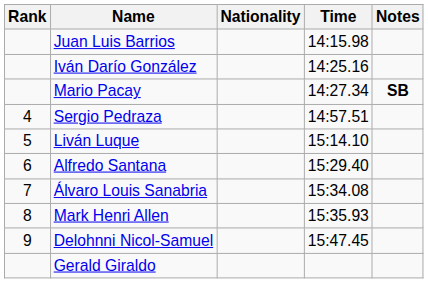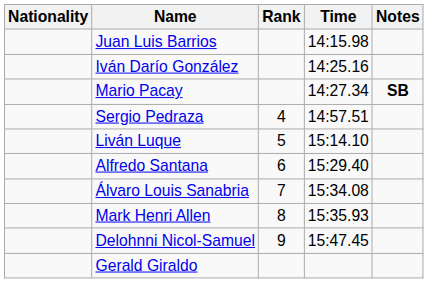 <table class="wikitable sortable" style="text-align:center">
 <tr>
+<th>Nationality</th>
+<th>Name</th>
 <th>Rank</th>
-<th>Name</th>
-<th>Nationality</th>
 <th>Time</th>
 <th>Notes</th>
 </tr>
 <tr>
+<td align=left></td>
+<td align=left><a href='#'>Juan Luis Barrios</a></td>
 <td></td>
-<td align=left><a href='#'>Juan Luis Barrios</a></td>
-<td align=left></td>
 <td>14:15.98</td>
 <td></td>
 </tr>
 <tr>
+<td align=left></td>
+<td align=left><a href='#'>Iván Darío González</a></td>
 <td></td>
-<td align=left><a href='#'>Iván Darío González</a></td>
-<td align=left></td>
 <td>14:25.16</td>
 <td></td>
 </tr>
 <tr>
+<td align=left></td>
+<td align=left><a href='#'>Mario Pacay</a></td>
 <td></td>
-<td align=left><a href='#'>Mario Pacay</a></td>
-<td align=left></td>
 <td>14:27.34</td>
 <td><strong>SB</strong></td>
 </tr>
 <tr>
+<td align=left></td>
+<td align=left><a href='#'>Sergio Pedraza</a></td>
 <td>4</td>
-<td align=left><a href='#'>Sergio Pedraza</a></td>
-<td align=left></td>
 <td>14:57.51</td>
 <td></td>
 </tr>
 <tr>
+<td align=left></td>
+<td align=left><a href='#'>Liván Luque</a></td>
 <td>5</td>
-<td align=left><a href='#'>Liván Luque</a></td>
-<td align=left></td>
 <td>15:14.10</td>
 <td></td>
 </tr>
 <tr>
+<td align=left></td>
+<td align=left><a href='#'>Alfredo Santana</a></td>
 <td>6</td>
-<td align=left><a href='#'>Alfredo Santana</a></td>
-<td align=left></td>
 <td>15:29.40</td>
 <td></td>
 </tr>
 <tr>
+<td align=left></td>
+<td align=left><a href='#'>Álvaro Louis Sanabria</a></td>
 <td>7</td>
-<td align=left><a href='#'>Álvaro Louis Sanabria</a></td>
-<td align=left></td>
 <td>15:34.08</td>
 <td></td>
 </tr>
 <tr>
+<td align=left></td>
+<td align=left><a href='#'>Mark Henri Allen</a></td>
 <td>8</td>
-<td align=left><a href='#'>Mark Henri Allen</a></td>
-<td align=left></td>
 <td>15:35.93</td>
 <td></td>
 </tr>
 <tr>
+<td align=left></td>
+<td align=left><a href='#'>Delohnni Nicol-Samuel</a></td>
 <td>9</td>
-<td align=left><a href='#'>Delohnni Nicol-Samuel</a></td>
-<td align=left></td>
 <td>15:47.45</td>
 <td></td>
 </tr>
 <tr>
+<td align=left></td>
+<td align=left><a href='#'>Gerald Giraldo</a></td>
 <td></td>
-<td align=left><a href='#'>Gerald Giraldo</a></td>
-<td align=left></td>
 <td></td>
 <td></td>
 </tr>
 </table>
